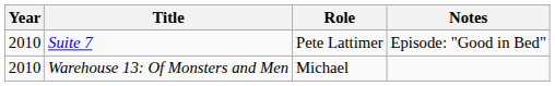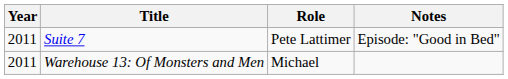 <table class="wikitable sortable">
 <tr>
 <th>Year</th>
 <th>Title</th>
 <th>Role</th>
 <th class="unsortable">Notes</th>
 </tr>
 <tr>
-<td>2010</td>
+<td>2011</td>
 <td><em><a href='#'>Suite 7</a></em></td>
 <td>Pete Lattimer</td>
 <td>Episode: "Good in Bed"</td>
 </tr>
 <tr>
-<td>2010</td>
+<td>2011</td>
 <td><em>Warehouse 13: Of Monsters and Men</em></td>
 <td>Michael</td>
 <td></td>
 </tr>
 </table>
